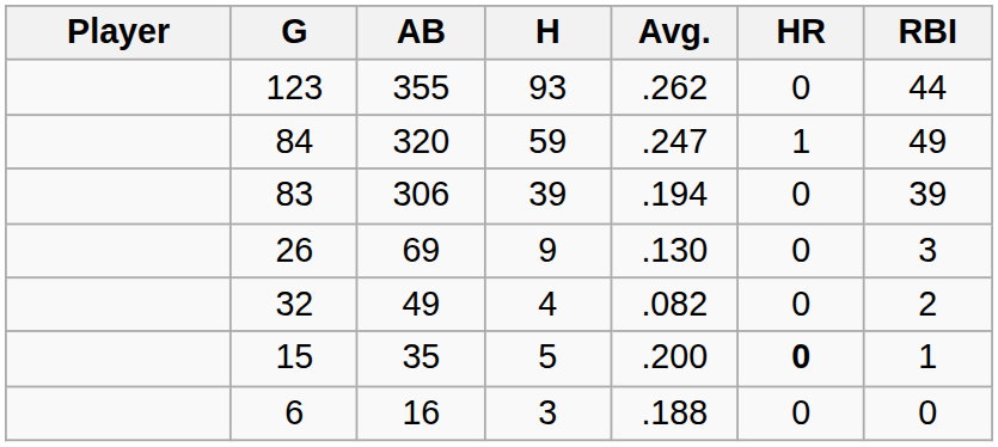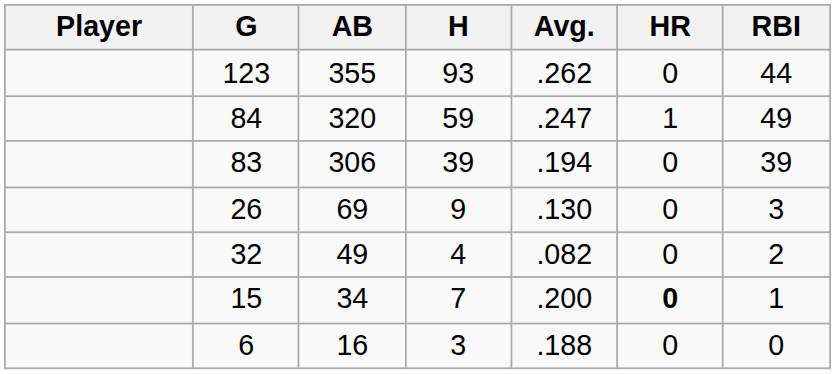 <table class="wikitable sortable">
 <tr>
 <th bgcolor="#DDDDFF" width="16%">Player</th>
 <th bgcolor="#DDDDFF" width="9%">G</th>
 <th bgcolor="#DDDDFF" width="9%">AB</th>
 <th bgcolor="#DDDDFF" width="9%">H</th>
 <th bgcolor="#DDDDFF" width="9%">Avg.</th>
 <th bgcolor="#DDDDFF" width="9%">HR</th>
 <th bgcolor="#DDDDFF" width="9%">RBI</th>
 </tr>
 <tr align="center">
 <td></td>
 <td>123</td>
 <td>355</td>
 <td>93</td>
 <td>.262</td>
 <td>0</td>
 <td>44</td>
 </tr>
 <tr align="center">
 <td></td>
 <td>84</td>
 <td>320</td>
 <td>59</td>
 <td>.247</td>
 <td>1</td>
 <td>49</td>
 </tr>
 <tr align="center">
 <td></td>
 <td>83</td>
 <td>306</td>
 <td>39</td>
 <td>.194</td>
 <td>0</td>
 <td>39</td>
 </tr>
 <tr align="center">
 <td></td>
 <td>26</td>
 <td>69</td>
 <td>9</td>
 <td>.130</td>
 <td>0</td>
 <td>3</td>
 </tr>
 <tr align="center">
 <td></td>
 <td>32</td>
 <td>49</td>
 <td>4</td>
 <td>.082</td>
 <td>0</td>
 <td>2</td>
 </tr>
 <tr align="center">
 <td></td>
 <td>15</td>
-<td>35</td>
-<td>5</td>
+<td>34</td>
+<td>7</td>
 <td>.200</td>
 <td><strong>0</strong></td>
 <td>1</td>
 </tr>
 <tr align="center">
 <td></td>
 <td>6</td>
 <td>16</td>
 <td>3</td>
 <td>.188</td>
 <td>0</td>
 <td>0</td>
 </tr>
 </table>
